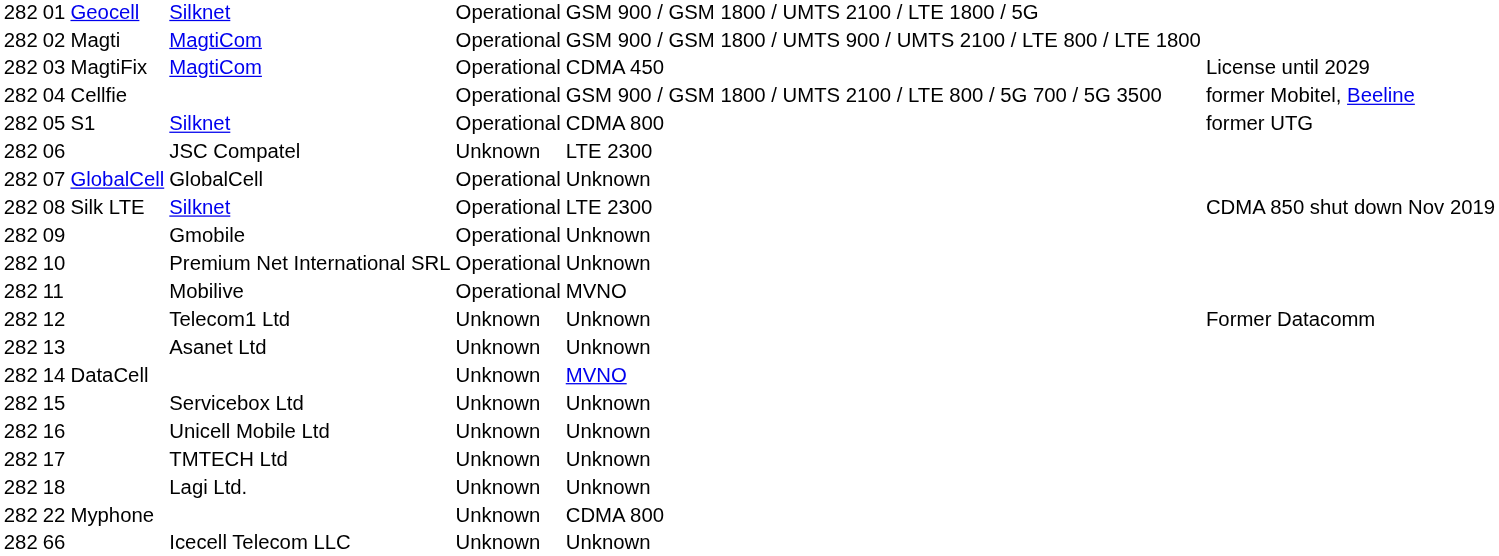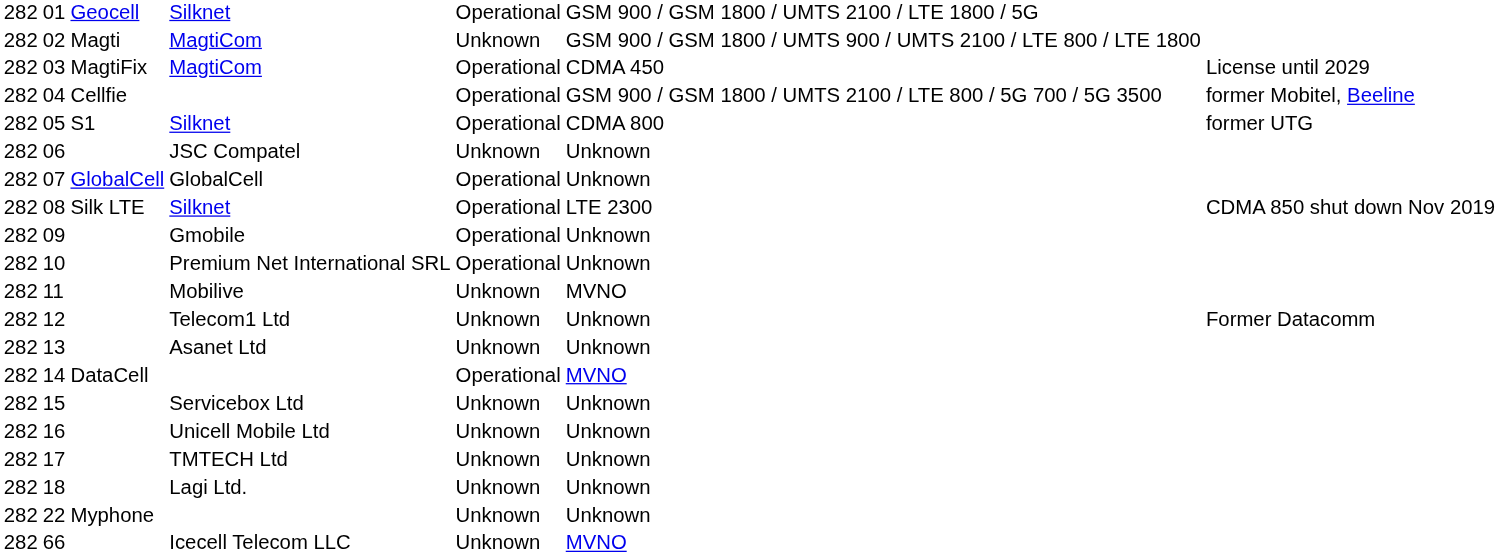 <table>
 <tr>
 <td>282</td>
 <td>01</td>
 <td><a href='#'>Geocell</a></td>
 <td><a href='#'>Silknet</a></td>
 <td>Operational</td>
 <td>GSM 900 / GSM 1800 / UMTS 2100 / LTE 1800 / 5G</td>
 <td></td>
 </tr>
 <tr>
 <td>282</td>
 <td>02</td>
 <td>Magti</td>
 <td><a href='#'>MagtiCom</a></td>
-<td>Operational</td>
+<td>Unknown</td>
 <td>GSM 900 / GSM 1800 / UMTS 900 / UMTS 2100 / LTE 800 / LTE 1800</td>
 <td></td>
 </tr>
 <tr>
 <td>282</td>
 <td>03</td>
 <td>MagtiFix</td>
 <td><a href='#'>MagtiCom</a></td>
 <td>Operational</td>
 <td>CDMA 450</td>
 <td>License until 2029</td>
 </tr>
 <tr>
 <td>282</td>
 <td>04</td>
 <td>Cellfie</td>
 <td></td>
 <td>Operational</td>
 <td>GSM 900 / GSM 1800 / UMTS 2100 / LTE 800 / 5G 700 / 5G 3500</td>
 <td>former Mobitel, <a href='#'>Beeline</a></td>
 </tr>
 <tr>
 <td>282</td>
 <td>05</td>
 <td>S1</td>
 <td><a href='#'>Silknet</a></td>
 <td>Operational</td>
 <td>CDMA 800</td>
 <td>former UTG</td>
 </tr>
 <tr>
 <td>282</td>
 <td>06</td>
 <td></td>
 <td>JSC Compatel</td>
 <td>Unknown</td>
-<td>LTE 2300</td>
+<td>Unknown</td>
 <td></td>
 </tr>
 <tr>
 <td>282</td>
 <td>07</td>
 <td><a href='#'>GlobalCell</a></td>
 <td>GlobalCell</td>
 <td>Operational</td>
 <td>Unknown</td>
 <td></td>
 </tr>
 <tr>
 <td>282</td>
 <td>08</td>
 <td>Silk LTE</td>
 <td><a href='#'>Silknet</a></td>
 <td>Operational</td>
 <td>LTE 2300</td>
 <td> CDMA 850 shut down Nov 2019</td>
 </tr>
 <tr>
 <td>282</td>
 <td>09</td>
 <td></td>
 <td>Gmobile</td>
 <td>Operational</td>
 <td>Unknown</td>
 <td></td>
 </tr>
 <tr>
 <td>282</td>
 <td>10</td>
 <td></td>
 <td>Premium Net International SRL</td>
 <td>Operational</td>
 <td>Unknown</td>
 <td></td>
 </tr>
 <tr>
 <td>282</td>
 <td>11</td>
 <td></td>
 <td>Mobilive</td>
-<td>Operational</td>
+<td>Unknown</td>
 <td>MVNO</td>
 <td></td>
 </tr>
 <tr>
 <td>282</td>
 <td>12</td>
 <td></td>
 <td>Telecom1 Ltd</td>
 <td>Unknown</td>
 <td>Unknown</td>
 <td>Former Datacomm</td>
 </tr>
 <tr>
 <td>282</td>
 <td>13</td>
 <td></td>
 <td>Asanet Ltd</td>
 <td>Unknown</td>
 <td>Unknown</td>
 <td></td>
 </tr>
 <tr>
 <td>282</td>
 <td>14</td>
 <td>DataCell</td>
 <td></td>
-<td>Unknown</td>
+<td>Operational</td>
 <td><a href='#'>MVNO</a></td>
 <td></td>
 </tr>
 <tr>
 <td>282</td>
 <td>15</td>
 <td></td>
 <td>Servicebox Ltd</td>
 <td>Unknown</td>
 <td>Unknown</td>
 <td></td>
 </tr>
 <tr>
 <td>282</td>
 <td>16</td>
 <td></td>
 <td>Unicell Mobile Ltd</td>
 <td>Unknown</td>
 <td>Unknown</td>
 <td></td>
 </tr>
 <tr>
 <td>282</td>
 <td>17</td>
 <td></td>
 <td>TMTECH Ltd</td>
 <td>Unknown</td>
 <td>Unknown</td>
 <td></td>
 </tr>
 <tr>
 <td>282</td>
 <td>18</td>
 <td></td>
 <td>Lagi Ltd.</td>
 <td>Unknown</td>
 <td>Unknown</td>
 <td></td>
 </tr>
 <tr>
 <td>282</td>
 <td>22</td>
 <td>Myphone</td>
 <td></td>
 <td>Unknown</td>
-<td>CDMA 800</td>
+<td>Unknown</td>
 <td></td>
 </tr>
 <tr>
 <td>282</td>
 <td>66</td>
 <td></td>
 <td>Icecell Telecom LLC</td>
 <td>Unknown</td>
-<td>Unknown</td>
+<td><a href='#'>MVNO</a></td>
 <td></td>
 </tr>
 </table>
